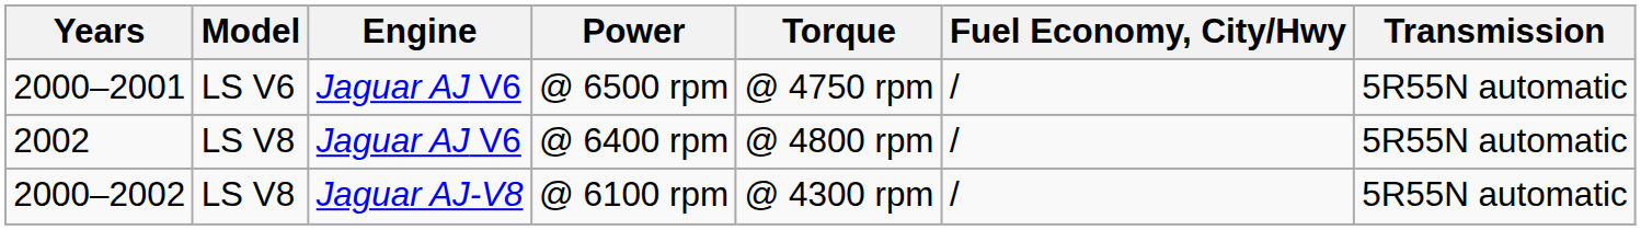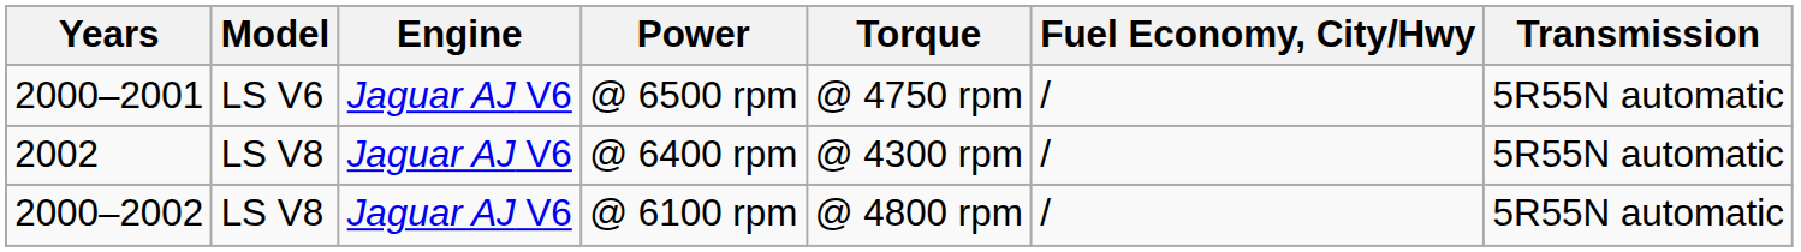 <table class=wikitable>
 <tr>
 <th>Years</th>
 <th>Model</th>
 <th>Engine</th>
 <th>Power</th>
 <th>Torque</th>
 <th>Fuel Economy, City/Hwy</th>
 <th>Transmission</th>
 </tr>
 <tr>
 <td>2000–2001</td>
 <td>LS V6</td>
 <td> <a href='#'><em>Jaguar AJ</em> V6</a></td>
 <td> @ 6500 rpm</td>
 <td> @ 4750 rpm</td>
 <td> / </td>
 <td>5R55N automatic</td>
 </tr>
 <tr>
 <td>2002</td>
 <td>LS V8</td>
 <td> <a href='#'><em>Jaguar AJ</em> V6</a></td>
 <td> @ 6400 rpm</td>
-<td> @ 4800 rpm</td>
+<td> @ 4300 rpm</td>
 <td> / </td>
 <td>5R55N automatic</td>
 </tr>
 <tr>
 <td>2000–2002</td>
 <td>LS V8</td>
-<td> <a href='#'><em>Jaguar AJ-V8</em></a></td>
+<td> <a href='#'><em>Jaguar AJ</em> V6</a></td>
 <td> @ 6100 rpm</td>
-<td> @ 4300 rpm</td>
+<td> @ 4800 rpm</td>
 <td> / </td>
 <td>5R55N automatic</td>
 </tr>
 </table>
